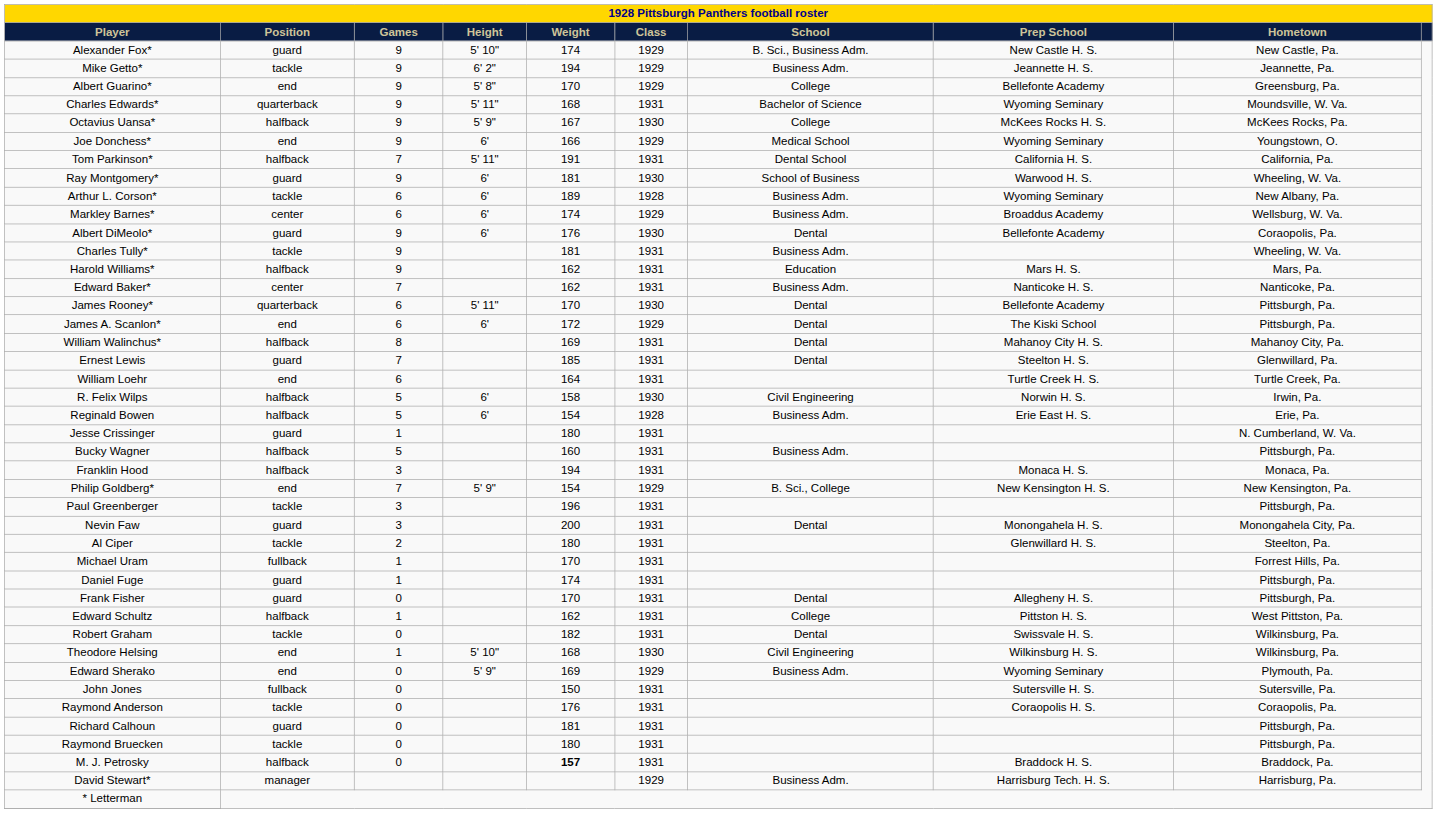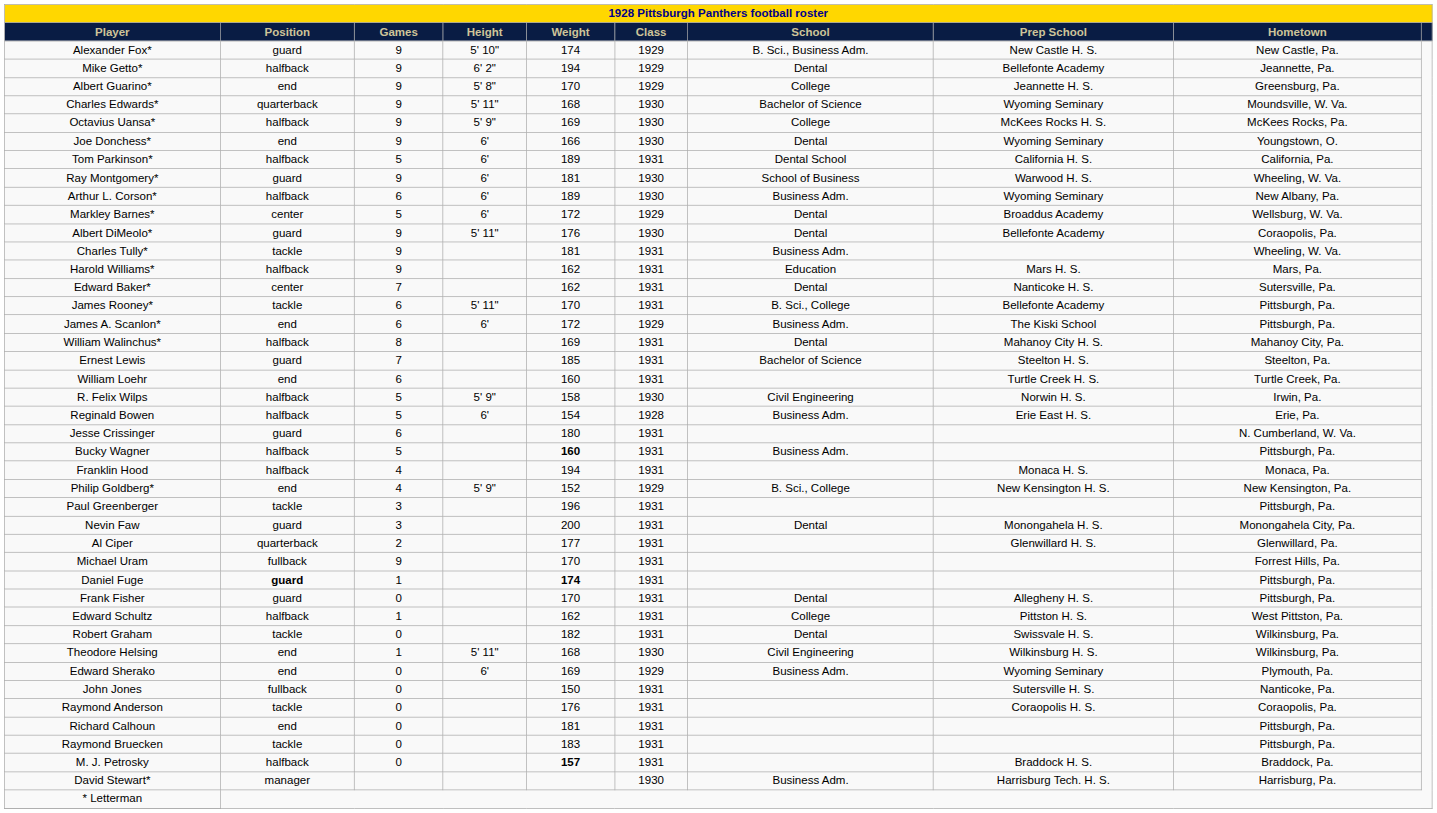 <table class="wikitable collapsible collapsed" style="margin: left; text-align:right; width:100%;">
 <tr>
 <th colspan="10" ; style="background:gold; color:darkblue; text-align: center;"><strong>1928 Pittsburgh Panthers football roster</strong></th>
 </tr>
 <tr align="center"  style="background:#091C44; color:#CEC499;">
 <td><strong>Player</strong></td>
 <td><strong>Position</strong></td>
 <td><strong>Games</strong></td>
 <td><strong>Height</strong></td>
 <td><strong>Weight</strong></td>
 <td><strong>Class</strong></td>
 <td><strong>School</strong></td>
 <td><strong>Prep School</strong></td>
 <td><strong>Hometown</strong></td>
 <td></td>
 </tr>
 <tr align="center" bgcolor="">
 <td>Alexander Fox*</td>
 <td>guard</td>
 <td>9</td>
 <td>5' 10"</td>
 <td>174</td>
 <td>1929</td>
 <td>B. Sci., Business Adm.</td>
 <td>New Castle H. S.</td>
 <td>New Castle, Pa.</td>
 </tr>
 <tr align="center" bgcolor="">
 <td>Mike Getto*</td>
-<td>tackle</td>
+<td>halfback</td>
 <td>9</td>
 <td>6' 2"</td>
 <td>194</td>
 <td>1929</td>
-<td>Business Adm.</td>
-<td>Jeannette H. S.</td>
+<td>Dental</td>
+<td>Bellefonte Academy</td>
 <td>Jeannette, Pa.</td>
 </tr>
 <tr align="center" bgcolor="">
 <td>Albert Guarino*</td>
 <td>end</td>
 <td>9</td>
 <td>5' 8"</td>
 <td>170</td>
 <td>1929</td>
 <td>College</td>
-<td>Bellefonte Academy</td>
+<td>Jeannette H. S.</td>
 <td>Greensburg, Pa.</td>
 </tr>
 <tr align="center" bgcolor="">
 <td>Charles Edwards*</td>
 <td>quarterback</td>
 <td>9</td>
 <td>5' 11"</td>
 <td>168</td>
-<td>1931</td>
+<td>1930</td>
 <td>Bachelor of Science</td>
 <td>Wyoming Seminary</td>
 <td>Moundsville, W. Va.</td>
 </tr>
 <tr align="center" bgcolor="">
 <td>Octavius Uansa*</td>
 <td>halfback</td>
 <td>9</td>
 <td>5' 9"</td>
-<td>167</td>
+<td>169</td>
 <td>1930</td>
 <td>College</td>
 <td>McKees Rocks H. S.</td>
 <td>McKees Rocks, Pa.</td>
 </tr>
 <tr align="center" bgcolor="">
 <td>Joe Donchess*</td>
 <td>end</td>
 <td>9</td>
 <td>6'</td>
 <td>166</td>
-<td>1929</td>
-<td>Medical School</td>
+<td>1930</td>
+<td>Dental</td>
 <td>Wyoming Seminary</td>
 <td>Youngstown, O.</td>
 </tr>
 <tr align="center" bgcolor="">
 <td>Tom Parkinson*</td>
 <td>halfback</td>
-<td>7</td>
-<td>5' 11"</td>
-<td>191</td>
+<td>5</td>
+<td>6'</td>
+<td>189</td>
 <td>1931</td>
 <td>Dental School</td>
 <td>California H. S.</td>
 <td>California, Pa.</td>
 </tr>
 <tr align="center" bgcolor="">
 <td>Ray Montgomery*</td>
 <td>guard</td>
 <td>9</td>
 <td>6'</td>
 <td>181</td>
 <td>1930</td>
 <td>School of Business</td>
 <td>Warwood H. S.</td>
 <td>Wheeling, W. Va.</td>
 </tr>
 <tr align="center" bgcolor="">
 <td>Arthur L. Corson*</td>
-<td>tackle</td>
+<td>halfback</td>
 <td>6</td>
 <td>6'</td>
 <td>189</td>
-<td>1928</td>
+<td>1930</td>
 <td>Business Adm.</td>
 <td>Wyoming Seminary</td>
 <td>New Albany, Pa.</td>
 </tr>
 <tr align="center" bgcolor="">
 <td>Markley Barnes*</td>
 <td>center</td>
-<td>6</td>
+<td>5</td>
 <td>6'</td>
-<td>174</td>
+<td>172</td>
 <td>1929</td>
-<td>Business Adm.</td>
+<td>Dental</td>
 <td>Broaddus Academy</td>
 <td>Wellsburg, W. Va.</td>
 </tr>
 <tr align="center" bgcolor="">
 <td>Albert DiMeolo*</td>
 <td>guard</td>
 <td>9</td>
-<td>6'</td>
+<td>5' 11"</td>
 <td>176</td>
 <td>1930</td>
 <td>Dental</td>
 <td>Bellefonte Academy</td>
 <td>Coraopolis, Pa.</td>
 </tr>
 <tr align="center" bgcolor="">
 <td>Charles Tully*</td>
 <td>tackle</td>
 <td>9</td>
 <td></td>
 <td>181</td>
 <td>1931</td>
 <td>Business Adm.</td>
 <td></td>
 <td>Wheeling, W. Va.</td>
 </tr>
 <tr align="center" bgcolor="">
 <td>Harold Williams*</td>
 <td>halfback</td>
 <td>9</td>
 <td></td>
 <td>162</td>
 <td>1931</td>
 <td>Education</td>
 <td>Mars H. S.</td>
 <td>Mars, Pa.</td>
 </tr>
 <tr align="center" bgcolor="">
 <td>Edward Baker*</td>
 <td>center</td>
 <td>7</td>
 <td></td>
 <td>162</td>
 <td>1931</td>
-<td>Business Adm.</td>
+<td>Dental</td>
 <td>Nanticoke H. S.</td>
-<td>Nanticoke, Pa.</td>
+<td>Sutersville, Pa.</td>
 </tr>
 <tr align="center" bgcolor="">
 <td>James Rooney*</td>
-<td>quarterback</td>
+<td>tackle</td>
 <td>6</td>
 <td>5' 11"</td>
 <td>170</td>
-<td>1930</td>
-<td>Dental</td>
+<td>1931</td>
+<td>B. Sci., College</td>
 <td>Bellefonte Academy</td>
 <td>Pittsburgh, Pa.</td>
 </tr>
 <tr align="center" bgcolor="">
 <td>James A. Scanlon*</td>
 <td>end</td>
 <td>6</td>
 <td>6'</td>
 <td>172</td>
 <td>1929</td>
-<td>Dental</td>
+<td>Business Adm.</td>
 <td>The Kiski School</td>
 <td>Pittsburgh, Pa.</td>
 </tr>
 <tr align="center" bgcolor="">
 <td>William Walinchus*</td>
 <td>halfback</td>
 <td>8</td>
 <td></td>
 <td>169</td>
 <td>1931</td>
 <td>Dental</td>
 <td>Mahanoy City H. S.</td>
 <td>Mahanoy City, Pa.</td>
 </tr>
 <tr align="center" bgcolor="">
 <td>Ernest Lewis</td>
 <td>guard</td>
 <td>7</td>
 <td></td>
 <td>185</td>
 <td>1931</td>
-<td>Dental</td>
+<td>Bachelor of Science</td>
 <td>Steelton H. S.</td>
-<td>Glenwillard, Pa.</td>
+<td>Steelton, Pa.</td>
 </tr>
 <tr align="center" bgcolor="">
 <td>William Loehr</td>
 <td>end</td>
 <td>6</td>
 <td></td>
-<td>164</td>
+<td>160</td>
 <td>1931</td>
 <td></td>
 <td>Turtle Creek H. S.</td>
 <td>Turtle Creek, Pa.</td>
 </tr>
 <tr align="center" bgcolor="">
 <td>R. Felix Wilps</td>
 <td>halfback</td>
 <td>5</td>
-<td>6'</td>
+<td>5' 9"</td>
 <td>158</td>
 <td>1930</td>
 <td>Civil Engineering</td>
 <td>Norwin H. S.</td>
 <td>Irwin, Pa.</td>
 </tr>
 <tr align="center" bgcolor="">
 <td>Reginald Bowen</td>
 <td>halfback</td>
 <td>5</td>
 <td>6'</td>
 <td>154</td>
 <td>1928</td>
 <td>Business Adm.</td>
 <td>Erie East H. S.</td>
 <td>Erie, Pa.</td>
 </tr>
 <tr align="center" bgcolor="">
 <td>Jesse Crissinger</td>
 <td>guard</td>
-<td>1</td>
+<td>6</td>
 <td></td>
 <td>180</td>
 <td>1931</td>
 <td></td>
 <td></td>
 <td>N. Cumberland, W. Va.</td>
 </tr>
 <tr align="center" bgcolor="">
 <td>Bucky Wagner</td>
 <td>halfback</td>
 <td>5</td>
 <td></td>
-<td>160</td>
+<td><strong>160</strong></td>
 <td>1931</td>
 <td>Business Adm.</td>
 <td></td>
 <td>Pittsburgh, Pa.</td>
 </tr>
 <tr align="center" bgcolor="">
 <td>Franklin Hood</td>
 <td>halfback</td>
-<td>3</td>
+<td>4</td>
 <td></td>
 <td>194</td>
 <td>1931</td>
 <td></td>
 <td>Monaca H. S.</td>
 <td>Monaca, Pa.</td>
 </tr>
 <tr align="center" bgcolor="">
 <td>Philip Goldberg*</td>
 <td>end</td>
-<td>7</td>
+<td>4</td>
 <td>5' 9"</td>
-<td>154</td>
+<td>152</td>
 <td>1929</td>
 <td>B. Sci., College</td>
 <td>New Kensington H. S.</td>
 <td>New Kensington, Pa.</td>
 </tr>
 <tr align="center" bgcolor="">
 <td>Paul Greenberger</td>
 <td>tackle</td>
 <td>3</td>
 <td></td>
 <td>196</td>
 <td>1931</td>
 <td></td>
 <td></td>
 <td>Pittsburgh, Pa.</td>
 </tr>
 <tr align="center" bgcolor="">
 <td>Nevin Faw</td>
 <td>guard</td>
 <td>3</td>
 <td></td>
 <td>200</td>
 <td>1931</td>
 <td>Dental</td>
 <td>Monongahela H. S.</td>
 <td>Monongahela City, Pa.</td>
 </tr>
 <tr align="center" bgcolor="">
 <td>Al Ciper</td>
-<td>tackle</td>
+<td>quarterback</td>
 <td>2</td>
 <td></td>
-<td>180</td>
+<td>177</td>
 <td>1931</td>
 <td></td>
 <td>Glenwillard H. S.</td>
-<td>Steelton, Pa.</td>
+<td>Glenwillard, Pa.</td>
 </tr>
 <tr align="center" bgcolor="">
 <td>Michael Uram</td>
 <td>fullback</td>
-<td>1</td>
+<td>9</td>
 <td></td>
 <td>170</td>
 <td>1931</td>
 <td></td>
 <td></td>
 <td>Forrest Hills, Pa.</td>
 </tr>
 <tr align="center" bgcolor="">
 <td>Daniel Fuge</td>
-<td>guard</td>
+<td><strong>guard</strong></td>
 <td>1</td>
 <td></td>
-<td>174</td>
+<td><strong>174</strong></td>
 <td>1931</td>
 <td></td>
 <td></td>
 <td>Pittsburgh, Pa.</td>
 </tr>
 <tr align="center" bgcolor="">
 <td>Frank Fisher</td>
 <td>guard</td>
 <td>0</td>
 <td></td>
 <td>170</td>
 <td>1931</td>
 <td>Dental</td>
 <td>Allegheny H. S.</td>
 <td>Pittsburgh, Pa.</td>
 </tr>
 <tr align="center" bgcolor="">
 <td>Edward Schultz</td>
 <td>halfback</td>
 <td>1</td>
 <td></td>
 <td>162</td>
 <td>1931</td>
 <td>College</td>
 <td>Pittston H. S.</td>
 <td>West Pittston, Pa.</td>
 </tr>
 <tr align="center" bgcolor="">
 <td>Robert Graham</td>
 <td>tackle</td>
 <td>0</td>
 <td></td>
 <td>182</td>
 <td>1931</td>
 <td>Dental</td>
 <td>Swissvale H. S.</td>
 <td>Wilkinsburg, Pa.</td>
 </tr>
 <tr align="center" bgcolor="">
 <td>Theodore Helsing</td>
 <td>end</td>
 <td>1</td>
-<td>5' 10"</td>
+<td>5' 11"</td>
 <td>168</td>
 <td>1930</td>
 <td>Civil Engineering</td>
 <td>Wilkinsburg H. S.</td>
 <td>Wilkinsburg, Pa.</td>
 </tr>
 <tr align="center" bgcolor="">
 <td>Edward Sherako</td>
 <td>end</td>
 <td>0</td>
-<td>5' 9"</td>
+<td>6'</td>
 <td>169</td>
 <td>1929</td>
 <td>Business Adm.</td>
 <td>Wyoming Seminary</td>
 <td>Plymouth, Pa.</td>
 </tr>
 <tr align="center" bgcolor="">
 <td>John Jones</td>
 <td>fullback</td>
 <td>0</td>
 <td></td>
 <td>150</td>
 <td>1931</td>
 <td></td>
 <td>Sutersville H. S.</td>
-<td>Sutersville, Pa.</td>
+<td>Nanticoke, Pa.</td>
 </tr>
 <tr align="center" bgcolor="">
 <td>Raymond Anderson</td>
 <td>tackle</td>
 <td>0</td>
 <td></td>
 <td>176</td>
 <td>1931</td>
 <td></td>
 <td>Coraopolis H. S.</td>
 <td>Coraopolis, Pa.</td>
 </tr>
 <tr align="center" bgcolor="">
 <td>Richard Calhoun</td>
-<td>guard</td>
+<td>end</td>
 <td>0</td>
 <td></td>
 <td>181</td>
 <td>1931</td>
 <td></td>
 <td></td>
 <td>Pittsburgh, Pa.</td>
 </tr>
 <tr align="center" bgcolor="">
 <td>Raymond Bruecken</td>
 <td>tackle</td>
 <td>0</td>
 <td></td>
-<td>180</td>
+<td>183</td>
 <td>1931</td>
 <td></td>
 <td></td>
 <td>Pittsburgh, Pa.</td>
 </tr>
 <tr align="center" bgcolor="">
 <td>M. J. Petrosky</td>
 <td>halfback</td>
 <td>0</td>
 <td></td>
 <td><strong>157</strong></td>
 <td>1931</td>
 <td></td>
 <td>Braddock H. S.</td>
 <td>Braddock, Pa.</td>
 </tr>
 <tr align="center" bgcolor="">
 <td>David Stewart*</td>
 <td>manager</td>
 <td></td>
 <td></td>
 <td></td>
-<td>1929</td>
+<td>1930</td>
 <td>Business Adm.</td>
 <td>Harrisburg Tech. H. S.</td>
 <td>Harrisburg, Pa.</td>
 </tr>
 <tr align="center" bgcolor="">
 <td>* Letterman</td>
 </tr>
 <tr align="center" bgcolor="">
 </tr>
 </table>
